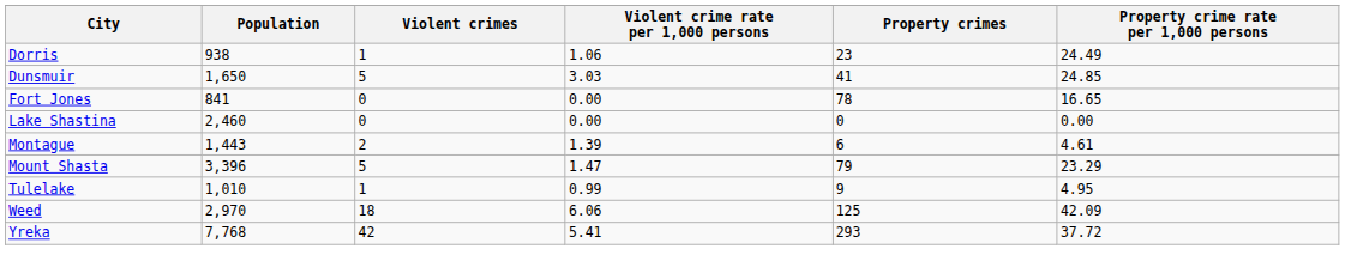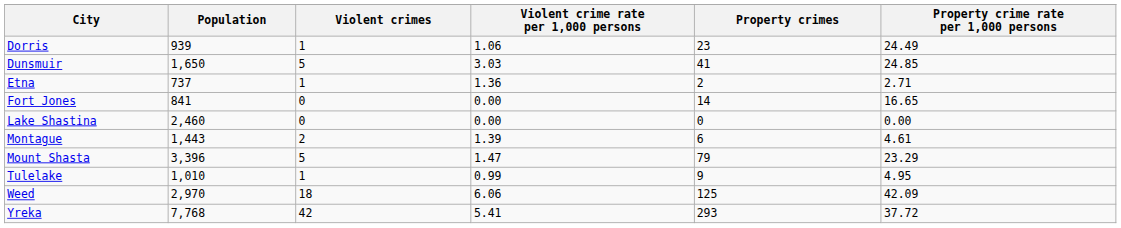 <table class="wikitable collapsible collapsed sortable" style="width: 100%;">
 <tr>
 </tr>
 <tr>
 <th>City</th>
 <th data-sort-type="number">Population</th>
 <th data-sort-type="number">Violent crimes</th>
 <th data-sort-type="number">Violent crime rate<br>per 1,000 persons</th>
 <th data-sort-type="number">Property crimes</th>
 <th data-sort-type="number">Property crime rate<br>per 1,000 persons</th>
 </tr>
 <tr>
 <td><a href='#'>Dorris</a></td>
-<td>938</td>
+<td>939</td>
 <td>1</td>
 <td>1.06</td>
 <td>23</td>
 <td>24.49</td>
 </tr>
 <tr>
 <td><a href='#'>Dunsmuir</a></td>
 <td>1,650</td>
 <td>5</td>
 <td>3.03</td>
 <td>41</td>
 <td>24.85</td>
 </tr>
 <tr>
+<td><a href='#'>Etna</a></td>
+<td>737</td>
+<td>1</td>
+<td>1.36</td>
+<td>2</td>
+<td>2.71</td>
+</tr>
+<tr>
 <td><a href='#'>Fort Jones</a></td>
 <td>841</td>
 <td>0</td>
 <td>0.00</td>
-<td>78</td>
+<td>14</td>
 <td>16.65</td>
 </tr>
 <tr>
 <td><a href='#'>Lake Shastina</a></td>
 <td>2,460</td>
 <td>0</td>
 <td>0.00</td>
 <td>0</td>
 <td>0.00</td>
 </tr>
 <tr>
 <td><a href='#'>Montague</a></td>
 <td>1,443</td>
 <td>2</td>
 <td>1.39</td>
 <td>6</td>
 <td>4.61</td>
 </tr>
 <tr>
 <td><a href='#'>Mount Shasta</a></td>
 <td>3,396</td>
 <td>5</td>
 <td>1.47</td>
 <td>79</td>
 <td>23.29</td>
 </tr>
 <tr>
 <td><a href='#'>Tulelake</a></td>
 <td>1,010</td>
 <td>1</td>
 <td>0.99</td>
 <td>9</td>
 <td>4.95</td>
 </tr>
 <tr>
 <td><a href='#'>Weed</a></td>
 <td>2,970</td>
 <td>18</td>
 <td>6.06</td>
 <td>125</td>
 <td>42.09</td>
 </tr>
 <tr>
 <td><a href='#'>Yreka</a></td>
 <td>7,768</td>
 <td>42</td>
 <td>5.41</td>
 <td>293</td>
 <td>37.72</td>
 </tr>
 </table>
